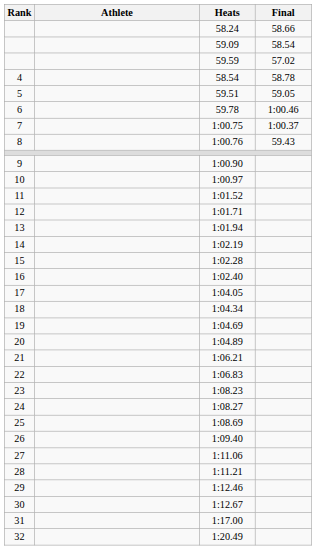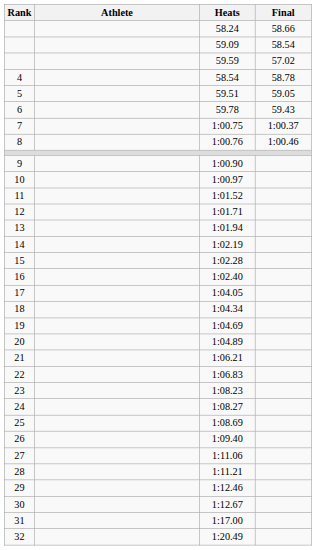 <table class=wikitable style="text-align:center">
 <tr>
 <th width=40>Rank</th>
 <th width=250>Athlete</th>
 <th width=80>Heats</th>
 <th width=80>Final</th>
 </tr>
 <tr>
 <td></td>
 <td align=left></td>
 <td>58.24</td>
 <td>58.66</td>
 </tr>
 <tr>
 <td></td>
 <td align=left></td>
 <td>59.09</td>
 <td>58.54</td>
 </tr>
 <tr>
 <td></td>
 <td align=left></td>
 <td>59.59</td>
 <td>57.02</td>
 </tr>
 <tr>
 <td>4</td>
 <td align=left></td>
 <td>58.54</td>
 <td>58.78</td>
 </tr>
 <tr>
 <td>5</td>
 <td align=left></td>
 <td>59.51</td>
 <td>59.05</td>
 </tr>
 <tr>
 <td>6</td>
 <td align=left></td>
 <td>59.78</td>
-<td>1:00.46</td>
+<td>59.43</td>
 </tr>
 <tr>
 <td>7</td>
 <td align=left></td>
 <td>1:00.75</td>
 <td>1:00.37</td>
 </tr>
 <tr>
 <td>8</td>
 <td align=left></td>
 <td>1:00.76</td>
-<td>59.43</td>
+<td>1:00.46</td>
 </tr>
 <tr bgcolor=#DDDDDD>
 <td colspan=4></td>
 </tr>
 <tr>
 <td>9</td>
 <td align=left></td>
 <td>1:00.90</td>
 <td></td>
 </tr>
 <tr>
 <td>10</td>
 <td align=left></td>
 <td>1:00.97</td>
 <td></td>
 </tr>
 <tr>
 <td>11</td>
 <td align=left></td>
 <td>1:01.52</td>
 <td></td>
 </tr>
 <tr>
 <td>12</td>
 <td align=left></td>
 <td>1:01.71</td>
 <td></td>
 </tr>
 <tr>
 <td>13</td>
 <td align=left></td>
 <td>1:01.94</td>
 <td></td>
 </tr>
 <tr>
 <td>14</td>
 <td align=left></td>
 <td>1:02.19</td>
 <td></td>
 </tr>
 <tr>
 <td>15</td>
 <td align=left></td>
 <td>1:02.28</td>
 <td></td>
 </tr>
 <tr>
 <td>16</td>
 <td align=left></td>
 <td>1:02.40</td>
 <td></td>
 </tr>
 <tr>
 <td>17</td>
 <td align=left></td>
 <td>1:04.05</td>
 <td></td>
 </tr>
 <tr>
 <td>18</td>
 <td align=left></td>
 <td>1:04.34</td>
 <td></td>
 </tr>
 <tr>
 <td>19</td>
 <td align=left></td>
 <td>1:04.69</td>
 <td></td>
 </tr>
 <tr>
 <td>20</td>
 <td align=left></td>
 <td>1:04.89</td>
 <td></td>
 </tr>
 <tr>
 <td>21</td>
 <td align=left></td>
 <td>1:06.21</td>
 <td></td>
 </tr>
 <tr>
 <td>22</td>
 <td align=left></td>
 <td>1:06.83</td>
 <td></td>
 </tr>
 <tr>
 <td>23</td>
 <td align=left></td>
 <td>1:08.23</td>
 <td></td>
 </tr>
 <tr>
 <td>24</td>
 <td align=left></td>
 <td>1:08.27</td>
 <td></td>
 </tr>
 <tr>
 <td>25</td>
 <td align=left></td>
 <td>1:08.69</td>
 <td></td>
 </tr>
 <tr>
 <td>26</td>
 <td align=left></td>
 <td>1:09.40</td>
 <td></td>
 </tr>
 <tr>
 <td>27</td>
 <td align=left></td>
 <td>1:11.06</td>
 <td></td>
 </tr>
 <tr>
 <td>28</td>
 <td align=left></td>
 <td>1:11.21</td>
 <td></td>
 </tr>
 <tr>
 <td>29</td>
 <td align=left></td>
 <td>1:12.46</td>
 <td></td>
 </tr>
 <tr>
 <td>30</td>
 <td align=left></td>
 <td>1:12.67</td>
 <td></td>
 </tr>
 <tr>
 <td>31</td>
 <td align=left></td>
 <td>1:17.00</td>
 <td></td>
 </tr>
 <tr>
 <td>32</td>
 <td align=left></td>
 <td>1:20.49</td>
 <td></td>
 </tr>
 </table>
